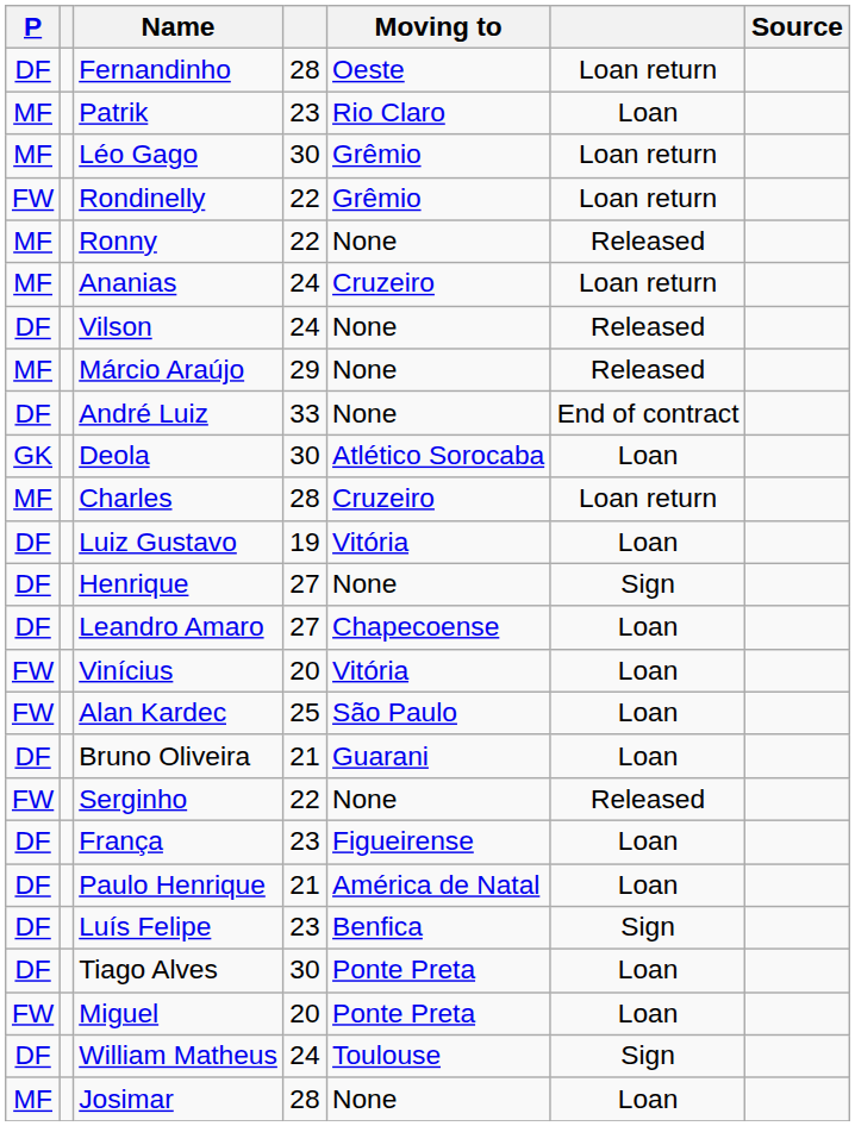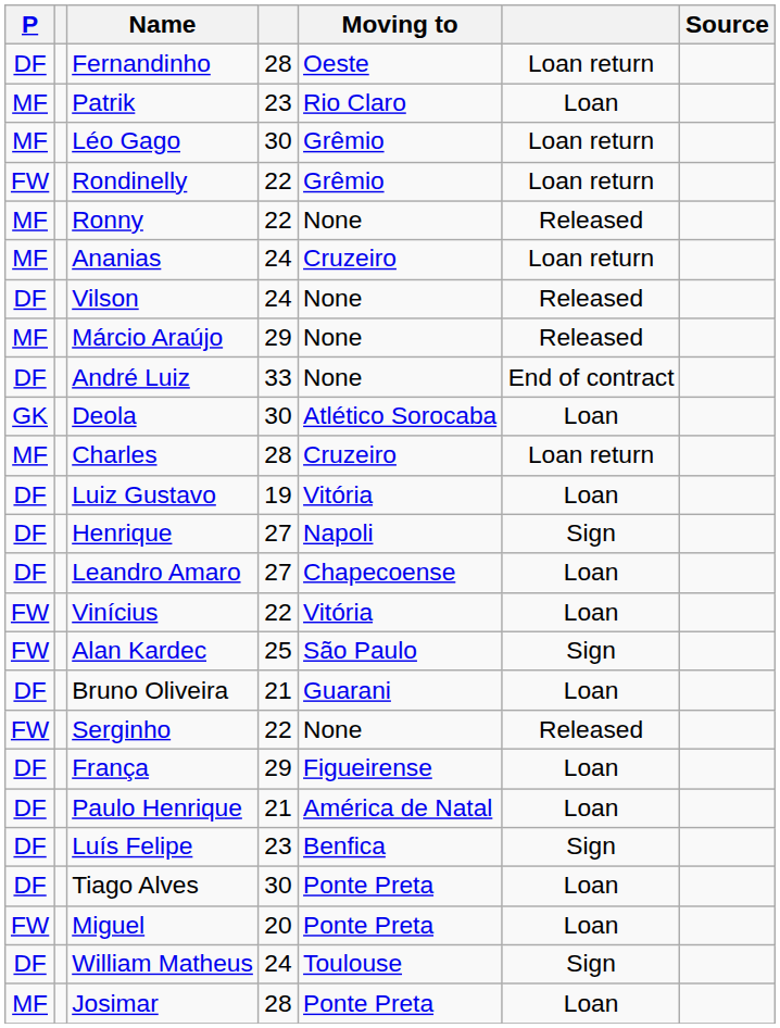 <table class="wikitable sortable" style="text-align:center;">
 <tr>
 <th><a href='#'>P</a></th>
 <th></th>
 <th>Name</th>
 <th></th>
 <th>Moving to</th>
 <th></th>
 <th>Source</th>
 </tr>
 <tr>
 <td><a href='#'>DF</a></td>
 <td></td>
 <td style="text-align:left;"><a href='#'>Fernandinho</a></td>
 <td>28</td>
 <td style="text-align:left;"> <a href='#'>Oeste</a></td>
 <td>Loan return</td>
 <td></td>
 </tr>
 <tr>
 <td><a href='#'>MF</a></td>
 <td></td>
 <td style="text-align:left;"><a href='#'>Patrik</a></td>
 <td>23</td>
 <td style="text-align:left;"> <a href='#'>Rio Claro</a></td>
 <td>Loan</td>
 <td></td>
 </tr>
 <tr>
 <td><a href='#'>MF</a></td>
 <td></td>
 <td style="text-align:left;"><a href='#'>Léo Gago</a></td>
 <td>30</td>
 <td style="text-align:left;"> <a href='#'>Grêmio</a></td>
 <td>Loan return</td>
 <td></td>
 </tr>
 <tr>
 <td><a href='#'>FW</a></td>
 <td></td>
 <td style="text-align:left;"><a href='#'>Rondinelly</a></td>
 <td>22</td>
 <td style="text-align:left;"> <a href='#'>Grêmio</a></td>
 <td>Loan return</td>
 <td></td>
 </tr>
 <tr>
 <td><a href='#'>MF</a></td>
 <td></td>
 <td style="text-align:left;"><a href='#'>Ronny</a></td>
 <td>22</td>
 <td style="text-align:left;">None</td>
 <td>Released</td>
 <td></td>
 </tr>
 <tr>
 <td><a href='#'>MF</a></td>
 <td></td>
 <td style="text-align:left;"><a href='#'>Ananias</a></td>
 <td>24</td>
 <td style="text-align:left;"> <a href='#'>Cruzeiro</a></td>
 <td>Loan return</td>
 <td></td>
 </tr>
 <tr>
 <td><a href='#'>DF</a></td>
 <td></td>
 <td style="text-align:left;"><a href='#'>Vilson</a></td>
 <td>24</td>
 <td style="text-align:left;">None</td>
 <td>Released</td>
 <td></td>
 </tr>
 <tr>
 <td><a href='#'>MF</a></td>
 <td></td>
 <td style="text-align:left;"><a href='#'>Márcio Araújo</a></td>
 <td>29</td>
 <td style="text-align:left;">None</td>
 <td>Released</td>
 <td></td>
 </tr>
 <tr>
 <td><a href='#'>DF</a></td>
 <td></td>
 <td style="text-align:left;"><a href='#'>André Luiz</a></td>
 <td>33</td>
 <td style="text-align:left;">None</td>
 <td>End of contract</td>
 <td></td>
 </tr>
 <tr>
 <td><a href='#'>GK</a></td>
 <td></td>
 <td style="text-align:left;"><a href='#'>Deola</a></td>
 <td>30</td>
 <td style="text-align:left;"> <a href='#'>Atlético Sorocaba</a></td>
 <td>Loan</td>
 <td></td>
 </tr>
 <tr>
 <td><a href='#'>MF</a></td>
 <td></td>
 <td style="text-align:left;"><a href='#'>Charles</a></td>
 <td>28</td>
 <td style="text-align:left;"> <a href='#'>Cruzeiro</a></td>
 <td>Loan return</td>
 <td></td>
 </tr>
 <tr>
 <td><a href='#'>DF</a></td>
 <td></td>
 <td style="text-align:left;"><a href='#'>Luiz Gustavo</a></td>
 <td>19</td>
 <td style="text-align:left;"> <a href='#'>Vitória</a></td>
 <td>Loan</td>
 <td></td>
 </tr>
 <tr>
 <td><a href='#'>DF</a></td>
 <td></td>
 <td style="text-align:left;"><a href='#'>Henrique</a></td>
 <td>27</td>
-<td style="text-align:left;">None</td>
+<td style="text-align:left;"> <a href='#'>Napoli</a></td>
 <td>Sign</td>
 <td></td>
 </tr>
 <tr>
 <td><a href='#'>DF</a></td>
 <td></td>
 <td style="text-align:left;"><a href='#'>Leandro Amaro</a></td>
 <td>27</td>
 <td style="text-align:left;"> <a href='#'>Chapecoense</a></td>
 <td>Loan</td>
 <td></td>
 </tr>
 <tr>
 <td><a href='#'>FW</a></td>
 <td></td>
 <td style="text-align:left;"><a href='#'>Vinícius</a></td>
-<td>20</td>
+<td>22</td>
 <td style="text-align:left;"> <a href='#'>Vitória</a></td>
 <td>Loan</td>
 <td></td>
 </tr>
 <tr>
 <td><a href='#'>FW</a></td>
 <td></td>
 <td style="text-align:left;"><a href='#'>Alan Kardec</a></td>
 <td>25</td>
 <td style="text-align:left;"> <a href='#'>São Paulo</a></td>
-<td>Loan</td>
+<td>Sign</td>
 <td></td>
 </tr>
 <tr>
 <td><a href='#'>DF</a></td>
 <td></td>
 <td style="text-align:left;">Bruno Oliveira</td>
 <td>21</td>
 <td style="text-align:left;"> <a href='#'>Guarani</a></td>
 <td>Loan</td>
 <td></td>
 </tr>
 <tr>
 <td><a href='#'>FW</a></td>
 <td></td>
 <td style="text-align:left;"><a href='#'>Serginho</a></td>
 <td>22</td>
 <td style="text-align:left;">None</td>
 <td>Released</td>
 <td></td>
 </tr>
 <tr>
 <td><a href='#'>DF</a></td>
 <td></td>
 <td style="text-align:left;"><a href='#'>França</a></td>
-<td>23</td>
+<td>29</td>
 <td style="text-align:left;"> <a href='#'>Figueirense</a></td>
 <td>Loan</td>
 <td></td>
 </tr>
 <tr>
 <td><a href='#'>DF</a></td>
 <td></td>
 <td style="text-align:left;"><a href='#'>Paulo Henrique</a></td>
 <td>21</td>
 <td style="text-align:left;"> <a href='#'>América de Natal</a></td>
 <td>Loan</td>
 <td></td>
 </tr>
 <tr>
 <td><a href='#'>DF</a></td>
 <td></td>
 <td style="text-align:left;"><a href='#'>Luís Felipe</a></td>
 <td>23</td>
 <td style="text-align:left;"> <a href='#'>Benfica</a></td>
 <td>Sign</td>
 <td></td>
 </tr>
 <tr>
 <td><a href='#'>DF</a></td>
 <td></td>
 <td style="text-align:left;">Tiago Alves</td>
 <td>30</td>
 <td style="text-align:left;"> <a href='#'>Ponte Preta</a></td>
 <td>Loan</td>
 <td></td>
 </tr>
 <tr>
 <td><a href='#'>FW</a></td>
 <td></td>
 <td style="text-align:left;"><a href='#'>Miguel</a></td>
 <td>20</td>
 <td style="text-align:left;"> <a href='#'>Ponte Preta</a></td>
 <td>Loan</td>
 <td></td>
 </tr>
 <tr>
 <td><a href='#'>DF</a></td>
 <td></td>
 <td style="text-align:left;"><a href='#'>William Matheus</a></td>
 <td>24</td>
 <td style="text-align:left;"> <a href='#'>Toulouse</a></td>
 <td>Sign</td>
 <td></td>
 </tr>
 <tr>
 <td><a href='#'>MF</a></td>
 <td></td>
 <td style="text-align:left;"><a href='#'>Josimar</a></td>
 <td>28</td>
-<td style="text-align:left;">None</td>
+<td style="text-align:left;"> <a href='#'>Ponte Preta</a></td>
 <td>Loan</td>
 <td></td>
 </tr>
 </table>
